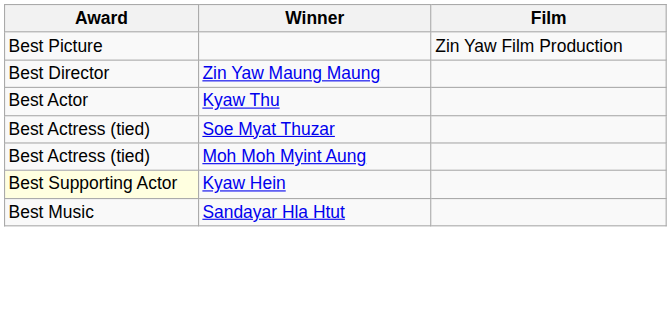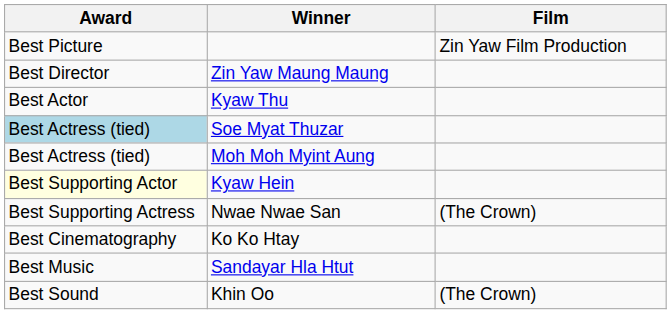 <table class="wikitable">
 <tr>
 <th width="200"><strong>Award</strong></th>
 <th width="250"><strong>Winner</strong></th>
 <th width="250"><strong>Film</strong></th>
 </tr>
 <tr>
 <td>Best Picture</td>
 <td></td>
 <td>Zin Yaw Film Production</td>
 </tr>
 <tr>
 <td>Best Director</td>
 <td><a href='#'>Zin Yaw Maung Maung</a></td>
 <td></td>
 </tr>
 <tr>
 <td>Best Actor</td>
 <td><a href='#'>Kyaw Thu</a></td>
 <td></td>
 </tr>
 <tr>
-<td>Best Actress (tied)</td>
+<td style="background: lightblue;">Best Actress (tied)</td>
 <td><a href='#'>Soe Myat Thuzar</a></td>
 <td></td>
 </tr>
 <tr>
 <td>Best Actress (tied)</td>
 <td><a href='#'>Moh Moh Myint Aung</a></td>
 <td></td>
 </tr>
 <tr>
 <td style="background: lightyellow;">Best Supporting Actor</td>
 <td><a href='#'>Kyaw Hein</a></td>
 <td></td>
 </tr>
 <tr>
+<td>Best Supporting Actress</td>
+<td>Nwae Nwae San</td>
+<td> (The Crown)</td>
+</tr>
+<tr>
+<td>Best Cinematography</td>
+<td>Ko Ko Htay</td>
+<td></td>
+</tr>
+<tr>
 <td>Best Music</td>
 <td><a href='#'>Sandayar Hla Htut</a></td>
 <td></td>
 </tr>
+<tr>
+<td>Best Sound</td>
+<td>Khin Oo</td>
+<td> (The Crown)</td>
+</tr>
 </table>
